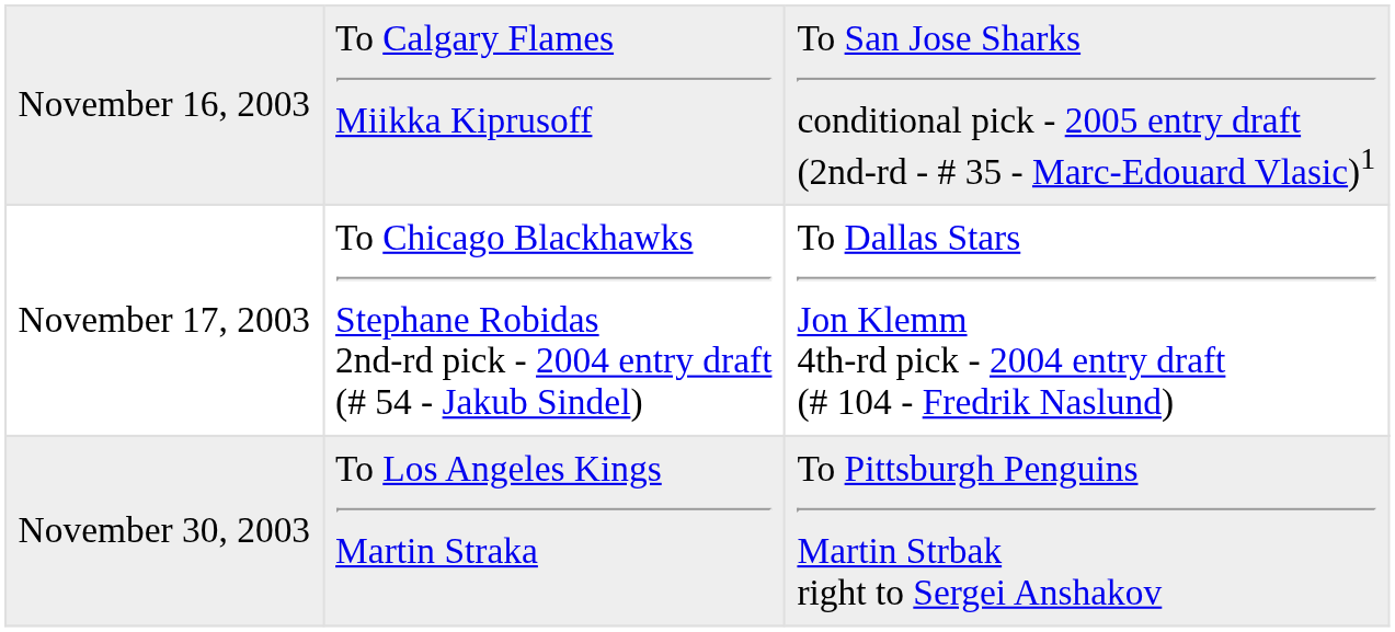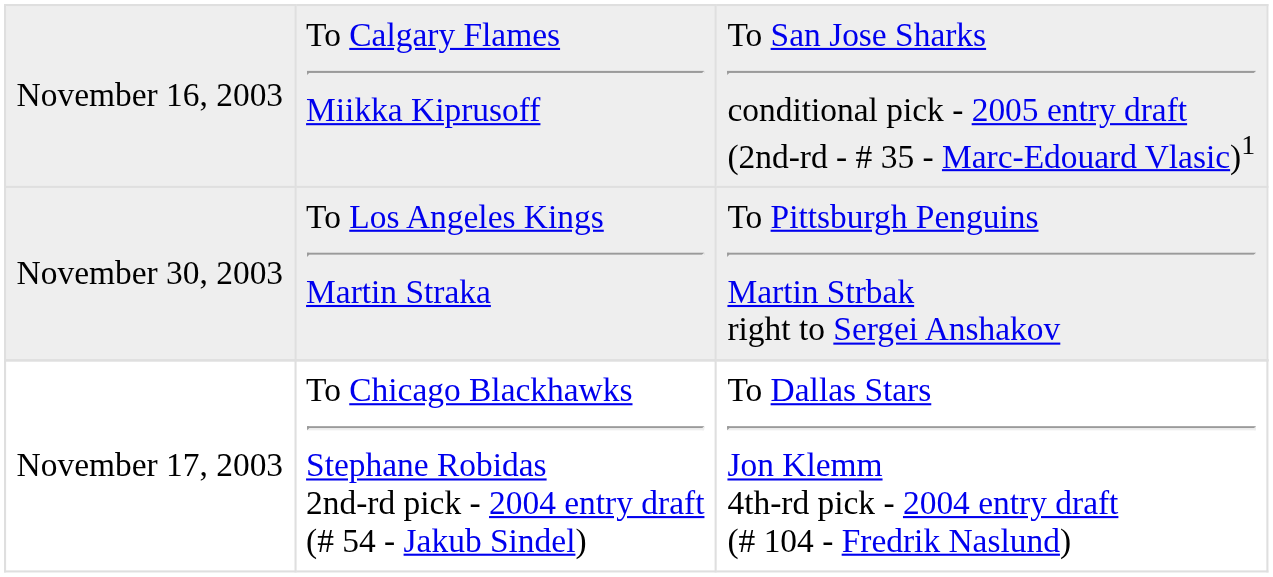 <table border=1 style="border-collapse:collapse" bordercolor="#DFDFDF"  cellpadding="5">
 <tr bgcolor="#eeeeee">
 <td>November 16, 2003</td>
 <td valign="top">To <a href='#'>Calgary Flames</a><hr><a href='#'>Miikka Kiprusoff</a></td>
 <td valign="top">To <a href='#'>San Jose Sharks</a><hr>conditional pick - <a href='#'>2005 entry draft</a><br>(2nd-rd - # 35 - <a href='#'>Marc-Edouard Vlasic</a>)<sup>1</sup></td>
 </tr>
+<tr bgcolor="#eeeeee">
+<td>November 30, 2003</td>
+<td valign="top">To <a href='#'>Los Angeles Kings</a><hr><a href='#'>Martin Straka</a></td>
+<td valign="top">To <a href='#'>Pittsburgh Penguins</a><hr><a href='#'>Martin Strbak</a><br>right to <a href='#'>Sergei Anshakov</a></td>
+</tr>
+<tr>
+</tr>
 <tr>
 <td>November 17, 2003</td>
 <td valign="top">To <a href='#'>Chicago Blackhawks</a><hr><a href='#'>Stephane Robidas</a><br>2nd-rd pick - <a href='#'>2004 entry draft</a><br>(# 54 - <a href='#'>Jakub Sindel</a>)</td>
 <td valign="top">To <a href='#'>Dallas Stars</a><hr><a href='#'>Jon Klemm</a><br>4th-rd pick - <a href='#'>2004 entry draft</a><br>(# 104 - <a href='#'>Fredrik Naslund</a>)</td>
 </tr>
-<tr>
-</tr>
-<tr bgcolor="#eeeeee">
-<td>November 30, 2003</td>
-<td valign="top">To <a href='#'>Los Angeles Kings</a><hr><a href='#'>Martin Straka</a></td>
-<td valign="top">To <a href='#'>Pittsburgh Penguins</a><hr><a href='#'>Martin Strbak</a><br>right to <a href='#'>Sergei Anshakov</a></td>
-</tr>
 </table>
